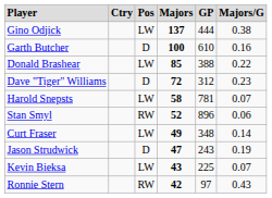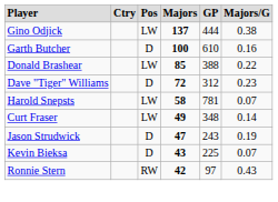 <table class="wikitable">
 <tr align="center" style="font-weight:bold; background-color:#dddddd;" |>
 <td align="left">Player</td>
 <td>Ctry</td>
 <td>Pos</td>
 <td><strong>Majors</strong></td>
 <td>GP</td>
 <td>Majors/G</td>
 </tr>
 <tr align="center">
 <td align="left"><a href='#'>Gino Odjick</a></td>
 <td></td>
 <td>LW</td>
 <td><strong>137</strong></td>
 <td>444</td>
 <td>0.38</td>
 </tr>
 <tr align="center">
 <td align="left"><a href='#'>Garth Butcher</a></td>
 <td></td>
 <td>D</td>
 <td><strong>100</strong></td>
 <td>610</td>
 <td>0.16</td>
 </tr>
 <tr align="center">
 <td align="left"><a href='#'>Donald Brashear</a></td>
 <td></td>
 <td>LW</td>
 <td><strong>85</strong></td>
 <td>388</td>
 <td>0.22</td>
 </tr>
 <tr align="center">
 <td align="left"><a href='#'>Dave "Tiger" Williams</a></td>
 <td></td>
 <td>D</td>
 <td><strong>72</strong></td>
 <td>312</td>
 <td>0.23</td>
 </tr>
 <tr align="center">
 <td align="left"><a href='#'>Harold Snepsts</a></td>
 <td></td>
 <td>LW</td>
 <td><strong>58</strong></td>
 <td>781</td>
 <td>0.07</td>
 </tr>
 <tr align="center">
-<td align="left"><a href='#'>Stan Smyl</a></td>
-<td></td>
-<td>RW</td>
-<td><strong>52</strong></td>
-<td>896</td>
-<td>0.06</td>
-</tr>
-<tr align="center">
 <td align="left"><a href='#'>Curt Fraser</a></td>
 <td></td>
 <td>LW</td>
 <td><strong>49</strong></td>
 <td>348</td>
 <td>0.14</td>
 </tr>
 <tr align="center">
 <td align="left"><a href='#'>Jason Strudwick</a></td>
 <td></td>
 <td>D</td>
 <td><strong>47</strong></td>
 <td>243</td>
 <td>0.19</td>
 </tr>
 <tr align="center">
 <td align="left"><a href='#'>Kevin Bieksa</a></td>
 <td></td>
-<td>LW</td>
+<td>D</td>
 <td><strong>43</strong></td>
 <td>225</td>
 <td>0.07</td>
 </tr>
 <tr align="center">
 <td align="left"><a href='#'>Ronnie Stern</a></td>
 <td></td>
 <td>RW</td>
 <td><strong>42</strong></td>
 <td>97</td>
 <td>0.43</td>
 </tr>
 </table>
